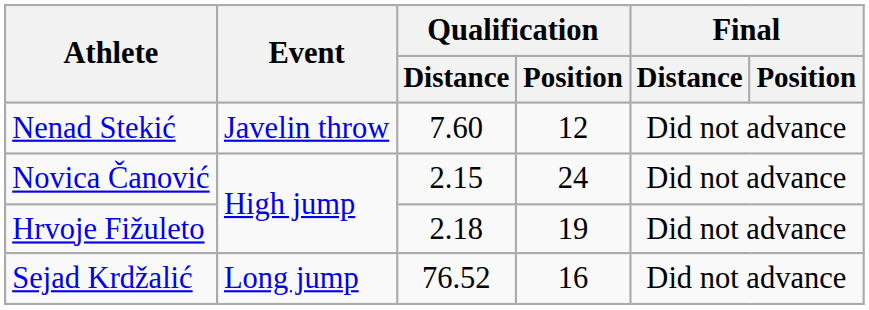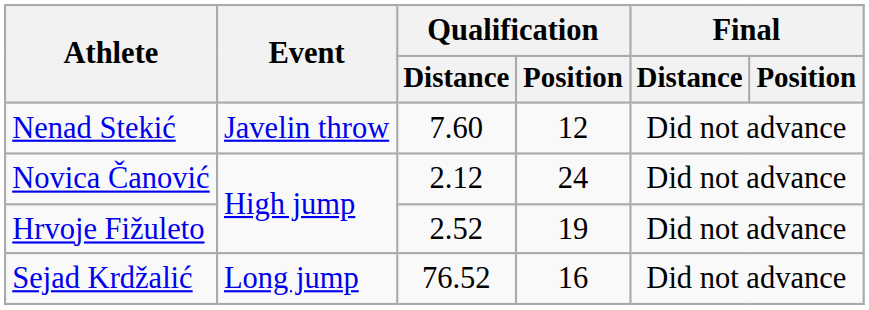 <table class=wikitable style="font-size:90%">
 <tr>
 <th rowspan="2">Athlete</th>
 <th rowspan="2">Event</th>
 <th colspan="2">Qualification</th>
 <th colspan="2">Final</th>
 </tr>
 <tr style="font-size:95%">
 <th>Distance</th>
 <th>Position</th>
 <th>Distance</th>
 <th>Position</th>
 </tr>
 <tr align=center>
 <td align=left><a href='#'>Nenad Stekić</a></td>
 <td align=left><a href='#'>Javelin throw</a></td>
 <td>7.60</td>
 <td>12</td>
 <td colspan=2>Did not advance</td>
 </tr>
 <tr align=center>
 <td align=left><a href='#'>Novica Čanović</a></td>
 <td align=left rowspan=2><a href='#'>High jump</a></td>
-<td>2.15</td>
+<td>2.12</td>
 <td>24</td>
 <td colspan=2>Did not advance</td>
 </tr>
 <tr align=center>
 <td align=left><a href='#'>Hrvoje Fižuleto</a></td>
-<td>2.18</td>
+<td>2.52</td>
 <td>19</td>
 <td colspan=2>Did not advance</td>
 </tr>
 <tr align=center>
 <td align=left><a href='#'>Sejad Krdžalić</a></td>
 <td align=left><a href='#'>Long jump</a></td>
 <td>76.52</td>
 <td>16</td>
 <td colspan=2>Did not advance</td>
 </tr>
 </table>
